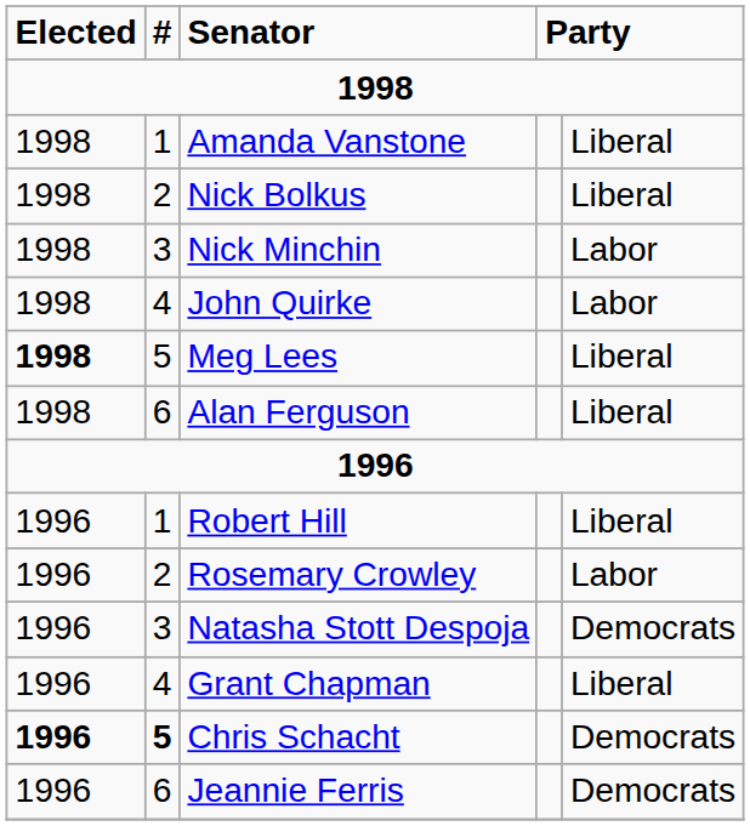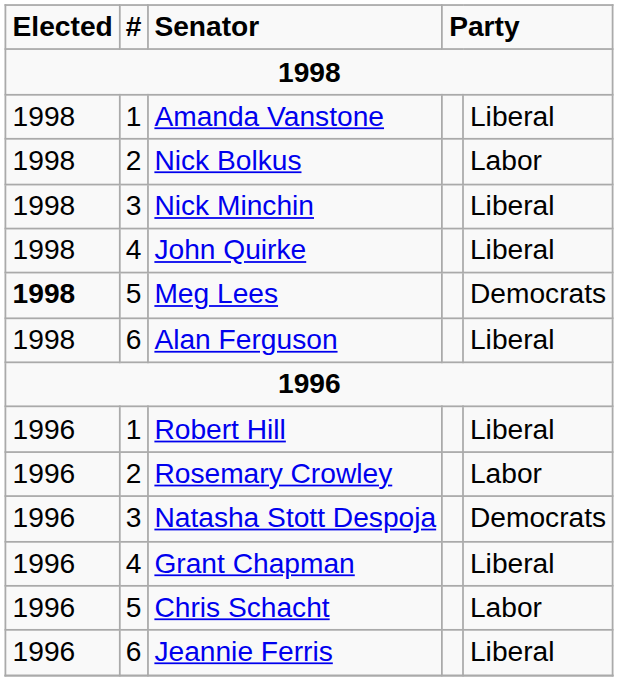 <table style=float:right class="wikitable">
 <tr>
 <td><strong>Elected</strong></td>
 <td><strong>#</strong></td>
 <td><strong>Senator</strong></td>
 <td colspan="2"><strong>Party</strong></td>
 </tr>
 <tr>
 <td style="text-align:center;" colspan="5"><strong>1998</strong></td>
 </tr>
 <tr>
 <td>1998</td>
 <td>1</td>
 <td><a href='#'>Amanda Vanstone</a></td>
 <td> </td>
 <td>Liberal</td>
 </tr>
 <tr>
 <td>1998</td>
 <td>2</td>
 <td><a href='#'>Nick Bolkus</a></td>
 <td> </td>
-<td>Liberal</td>
+<td>Labor</td>
 </tr>
 <tr>
 <td>1998</td>
 <td>3</td>
 <td><a href='#'>Nick Minchin</a></td>
 <td> </td>
-<td>Labor</td>
+<td>Liberal</td>
 </tr>
 <tr>
 <td>1998</td>
 <td>4</td>
 <td><a href='#'>John Quirke</a></td>
 <td> </td>
-<td>Labor</td>
+<td>Liberal</td>
 </tr>
 <tr>
 <td><strong>1998</strong></td>
 <td>5</td>
 <td><a href='#'>Meg Lees</a></td>
 <td> </td>
-<td>Liberal</td>
+<td>Democrats</td>
 </tr>
 <tr>
 <td>1998</td>
 <td>6</td>
 <td><a href='#'>Alan Ferguson</a></td>
 <td> </td>
 <td>Liberal</td>
 </tr>
 <tr>
 <td style="text-align:center;" colspan="5"><strong>1996</strong></td>
 </tr>
 <tr>
 <td>1996</td>
 <td>1</td>
 <td><a href='#'>Robert Hill</a></td>
 <td> </td>
 <td>Liberal</td>
 </tr>
 <tr>
 <td>1996</td>
 <td>2</td>
 <td><a href='#'>Rosemary Crowley</a></td>
 <td> </td>
 <td>Labor</td>
 </tr>
 <tr>
 <td>1996</td>
 <td>3</td>
 <td><a href='#'>Natasha Stott Despoja</a></td>
 <td> </td>
 <td>Democrats</td>
 </tr>
 <tr>
 <td>1996</td>
 <td>4</td>
 <td><a href='#'>Grant Chapman</a></td>
 <td> </td>
 <td>Liberal</td>
 </tr>
 <tr>
-<td><strong>1996</strong></td>
-<td><strong>5</strong></td>
+<td>1996</td>
+<td>5</td>
 <td><a href='#'>Chris Schacht</a></td>
 <td> </td>
-<td>Democrats</td>
+<td>Labor</td>
 </tr>
 <tr>
 <td>1996</td>
 <td>6</td>
 <td><a href='#'>Jeannie Ferris</a></td>
 <td> </td>
-<td>Democrats</td>
+<td>Liberal</td>
 </tr>
 <tr>
 </tr>
 </table>
